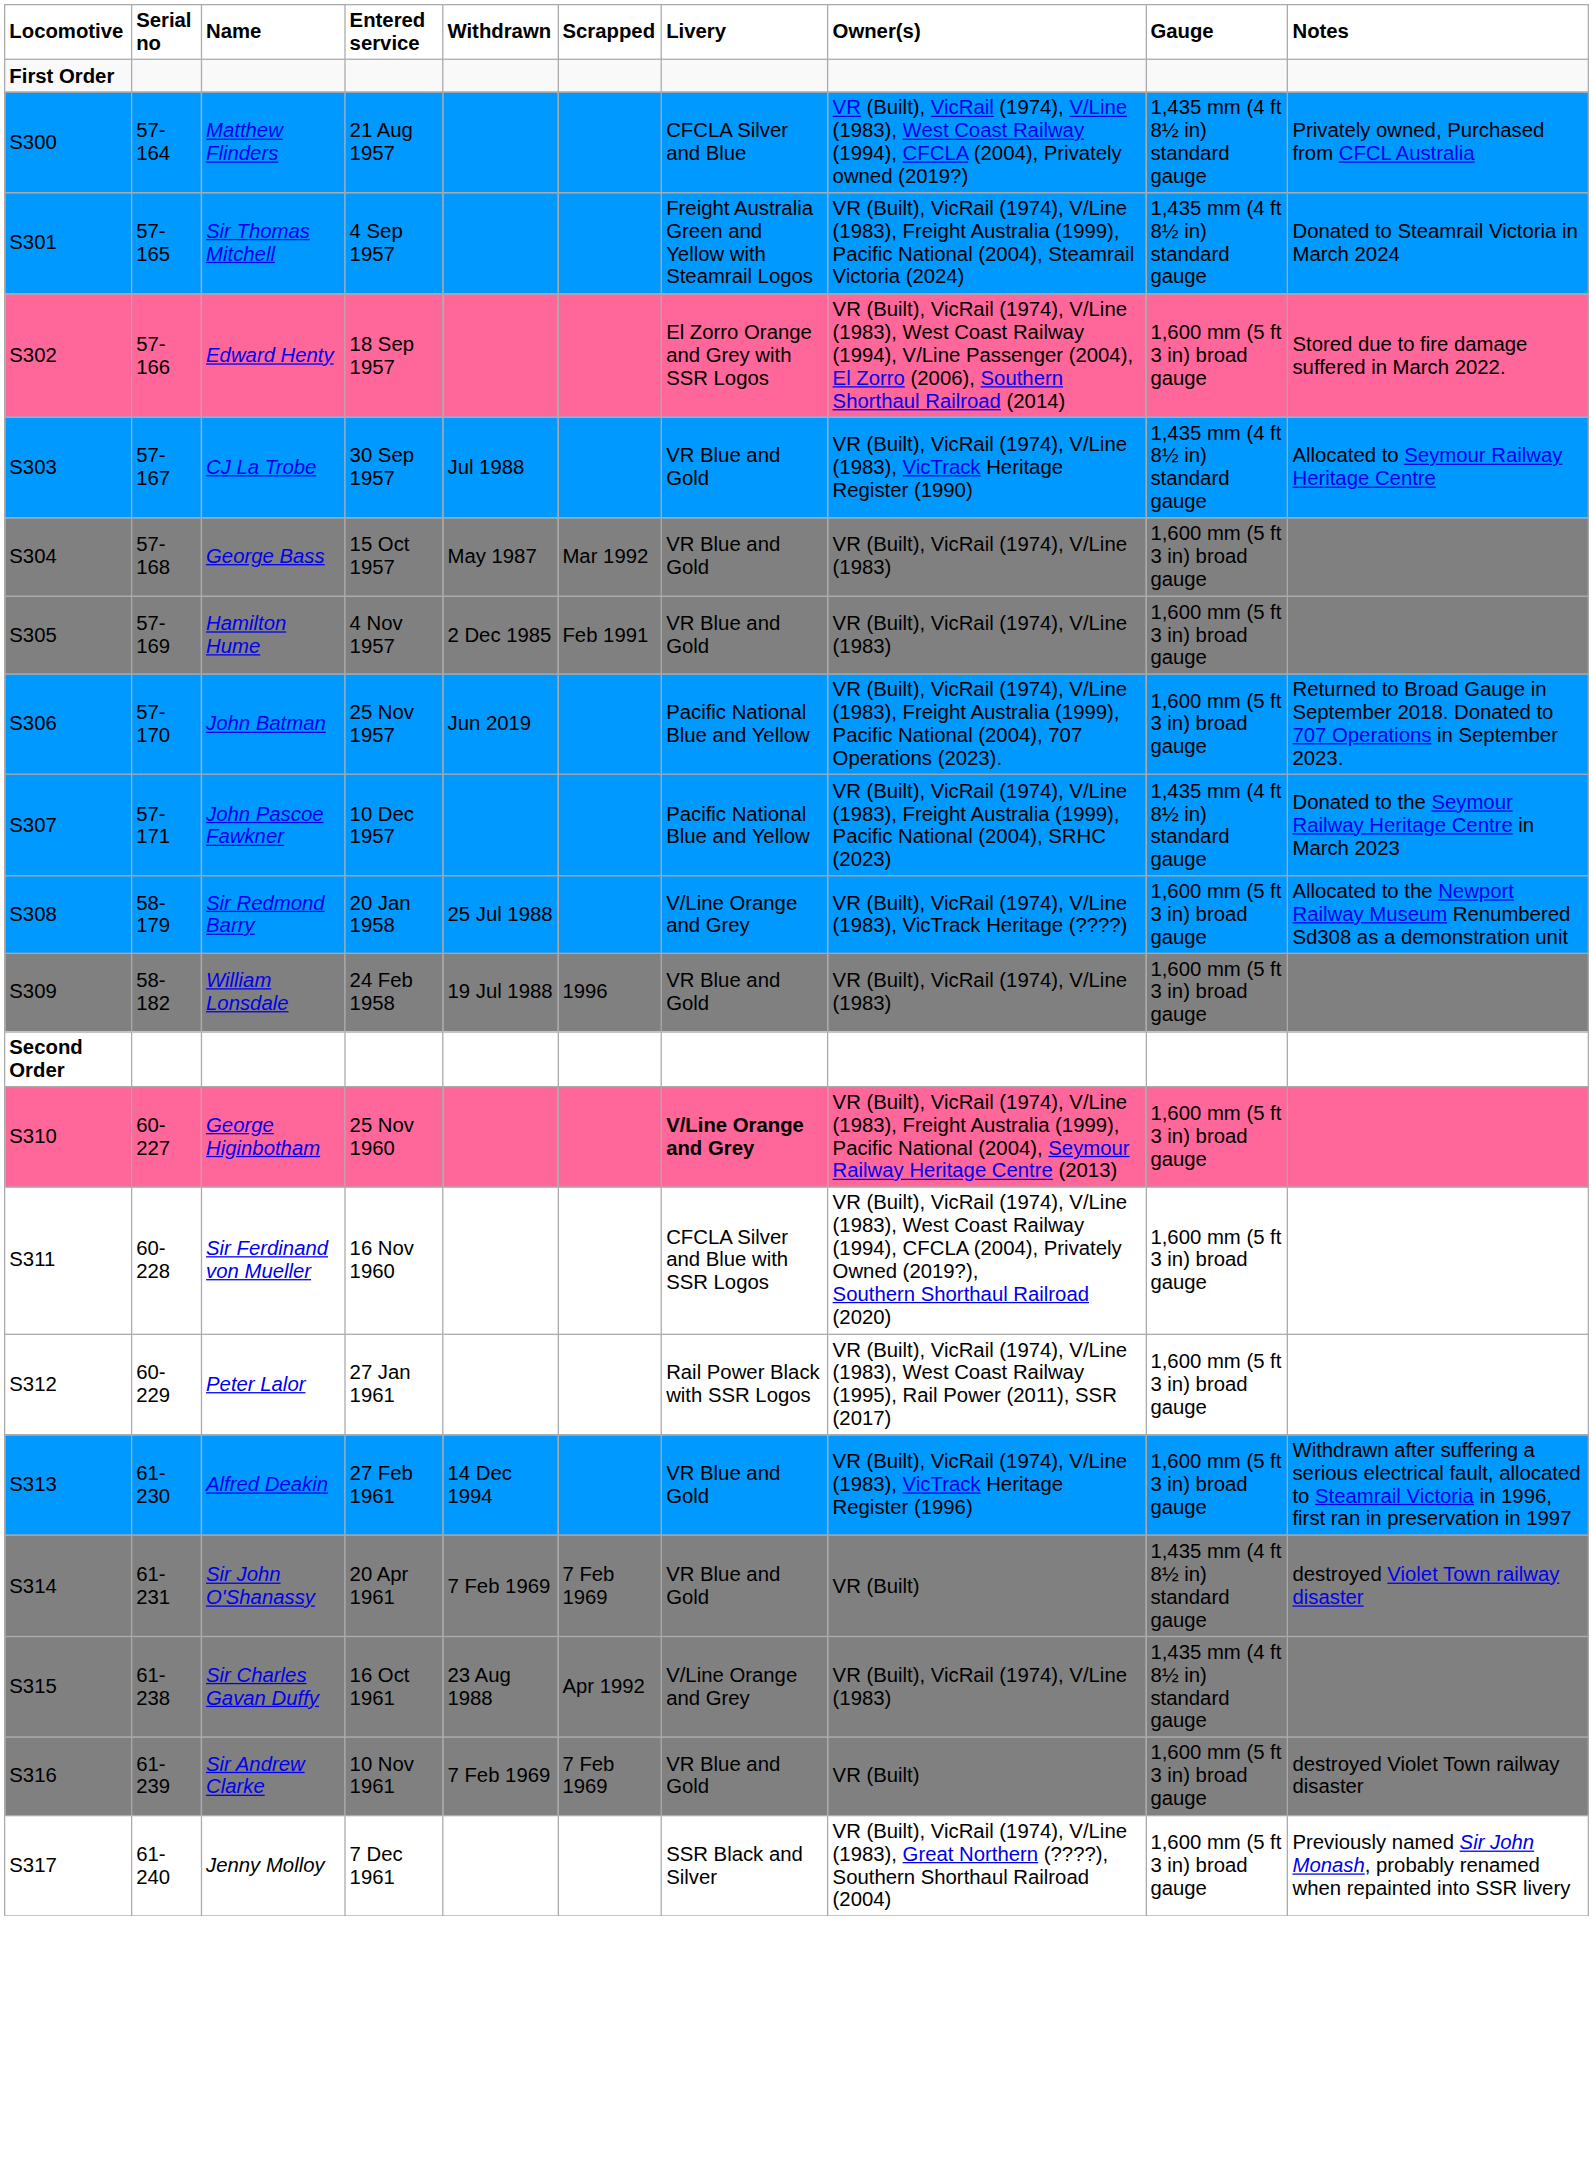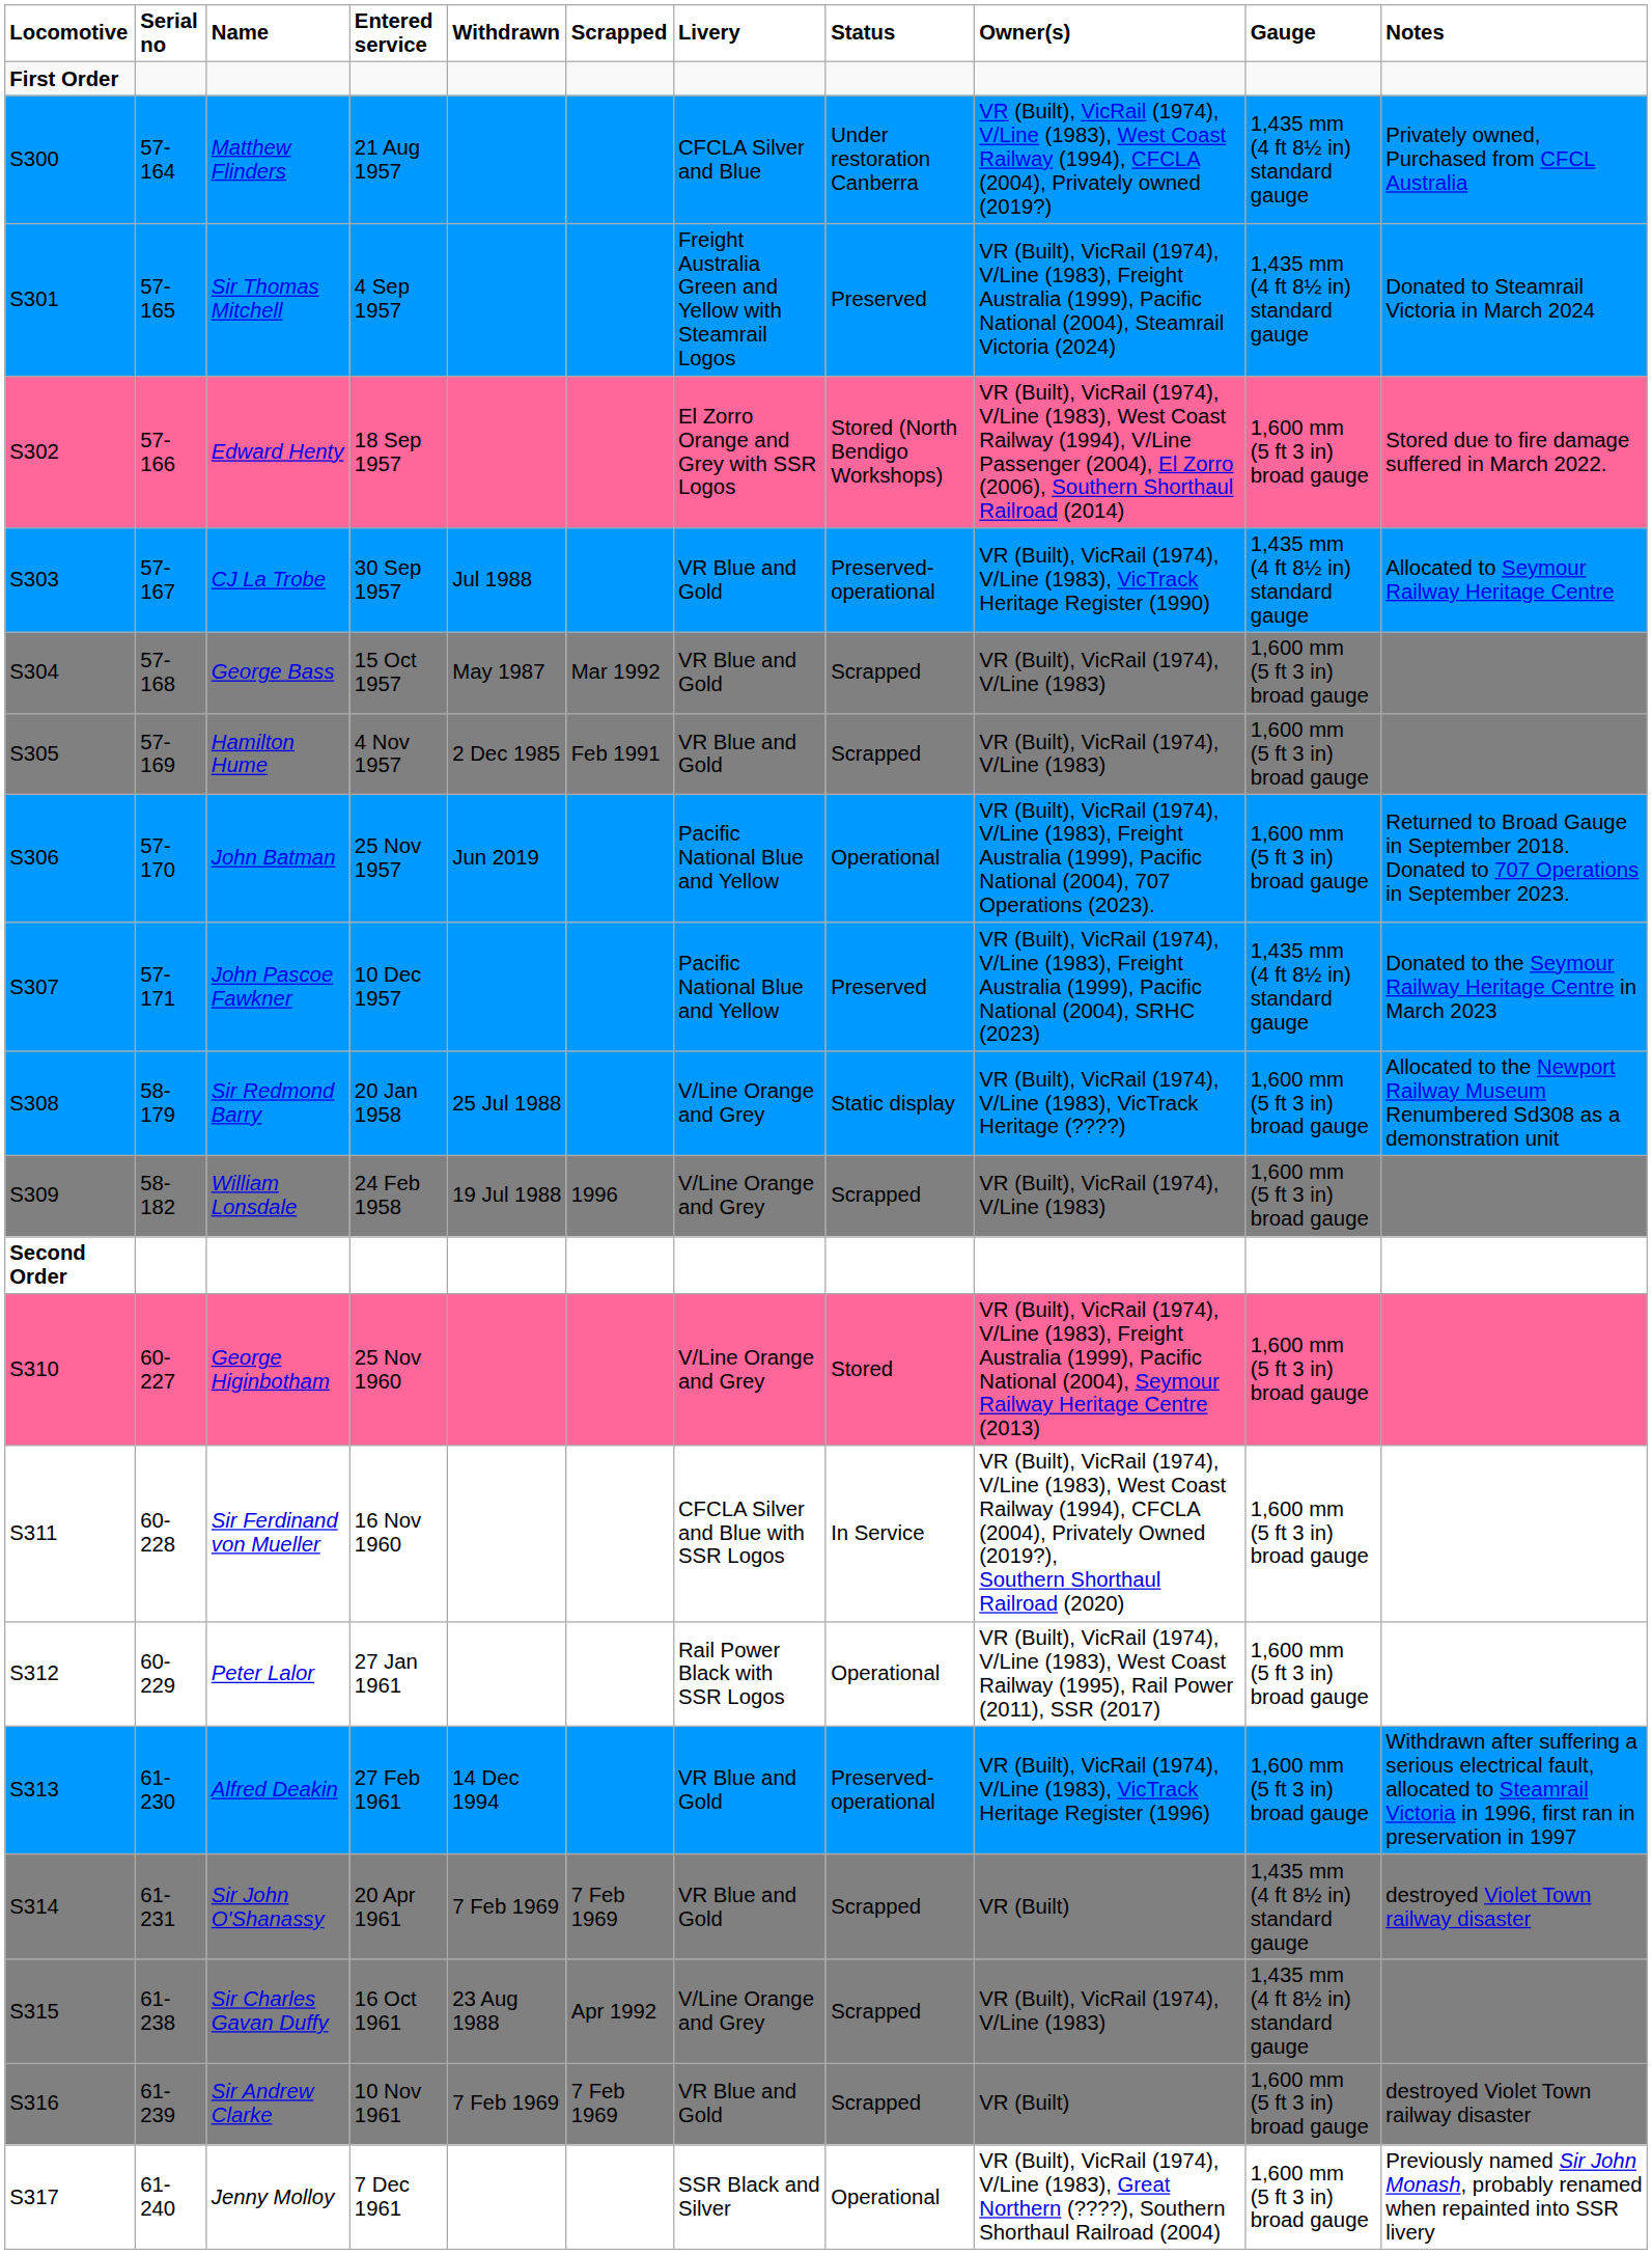 <table class="wikitable sortable">
 <tr bgcolor="#FFFFFF">
 <td><strong>Locomotive</strong></td>
 <td><strong>Serial no</strong></td>
 <td><strong>Name</strong></td>
 <td><strong>Entered service</strong></td>
 <td><strong>Withdrawn</strong></td>
 <td><strong>Scrapped</strong></td>
 <td><strong>Livery</strong></td>
+<td><strong>Status</strong></td>
 <td><strong>Owner(s)</strong></td>
 <td><strong>Gauge</strong></td>
 <td><strong>Notes</strong></td>
 </tr>
 <tr bgcolor=>
 <td><strong>First Order</strong></td>
+<td></td>
 <td></td>
 <td></td>
 <td></td>
 <td></td>
 <td></td>
 <td></td>
 <td></td>
 <td></td>
 <td></td>
 </tr>
 <tr bgcolor=#0099FF>
 <td>S300</td>
 <td>57-164</td>
 <td><em><a href='#'>Matthew Flinders</a></em></td>
 <td>21 Aug 1957</td>
 <td></td>
 <td></td>
 <td>CFCLA Silver and Blue</td>
+<td>Under restoration Canberra</td>
 <td><a href='#'>VR</a> (Built), <a href='#'>VicRail</a> (1974), <a href='#'>V/Line</a> (1983), <a href='#'>West Coast Railway</a> (1994), <a href='#'>CFCLA</a> (2004), Privately owned (2019?)</td>
 <td>1,435 mm (4 ft 8½ in) standard gauge</td>
 <td>Privately owned, Purchased from <a href='#'>CFCL Australia</a></td>
 </tr>
 <tr bgcolor="#0099FF">
 <td>S301</td>
 <td>57-165</td>
 <td><em><a href='#'>Sir Thomas Mitchell</a></em></td>
 <td>4 Sep 1957</td>
 <td></td>
 <td></td>
 <td>Freight Australia Green and Yellow with Steamrail Logos</td>
+<td>Preserved</td>
 <td>VR (Built), VicRail (1974), V/Line (1983), Freight Australia (1999), Pacific National (2004), Steamrail Victoria (2024)</td>
 <td>1,435 mm (4 ft 8½ in) standard gauge</td>
 <td>Donated to Steamrail Victoria in March 2024</td>
 </tr>
 <tr bgcolor=#FF6699>
 <td>S302</td>
 <td>57-166</td>
 <td><em><a href='#'>Edward Henty</a></em></td>
 <td>18 Sep 1957</td>
 <td></td>
 <td></td>
 <td>El Zorro Orange and Grey with SSR Logos</td>
+<td>Stored (North Bendigo Workshops)</td>
 <td>VR (Built), VicRail (1974), V/Line (1983), West Coast Railway (1994), V/Line Passenger (2004), <a href='#'>El Zorro</a> (2006), <a href='#'>Southern Shorthaul Railroad</a> (2014)</td>
 <td>1,600 mm (5 ft 3 in) broad gauge</td>
 <td>Stored due to fire damage suffered in March 2022.</td>
 </tr>
 <tr bgcolor="#0099FF">
 <td>S303</td>
 <td>57-167</td>
 <td><em><a href='#'>CJ La Trobe</a></em></td>
 <td>30 Sep 1957</td>
 <td>Jul 1988</td>
 <td></td>
 <td>VR Blue and Gold</td>
+<td>Preserved-operational</td>
 <td>VR (Built), VicRail (1974), V/Line (1983), <a href='#'>VicTrack</a> Heritage Register (1990)</td>
 <td>1,435 mm (4 ft 8½ in) standard gauge</td>
 <td>Allocated to <a href='#'>Seymour Railway Heritage Centre</a></td>
 </tr>
 <tr bgcolor="#808080">
 <td>S304</td>
 <td>57-168</td>
 <td><em><a href='#'>George Bass</a></em></td>
 <td>15 Oct 1957</td>
 <td>May 1987</td>
 <td>Mar 1992</td>
 <td>VR Blue and Gold</td>
+<td>Scrapped</td>
 <td>VR (Built), VicRail (1974), V/Line (1983)</td>
 <td>1,600 mm (5 ft 3 in) broad gauge</td>
 <td></td>
 </tr>
 <tr bgcolor="#808080">
 <td>S305</td>
 <td>57-169</td>
 <td><em><a href='#'>Hamilton Hume</a></em></td>
 <td>4 Nov 1957</td>
 <td>2 Dec 1985</td>
 <td>Feb 1991</td>
 <td>VR Blue and Gold</td>
+<td>Scrapped</td>
 <td>VR (Built), VicRail (1974), V/Line (1983)</td>
 <td>1,600 mm (5 ft 3 in) broad gauge</td>
 <td></td>
 </tr>
 <tr bgcolor=#0099FF>
 <td>S306</td>
 <td>57-170</td>
 <td><em><a href='#'>John Batman</a></em></td>
 <td>25 Nov 1957</td>
 <td>Jun 2019</td>
 <td></td>
 <td>Pacific National Blue and Yellow</td>
+<td>Operational</td>
 <td>VR (Built), VicRail (1974), V/Line (1983), Freight Australia (1999), Pacific National (2004), 707 Operations (2023).</td>
 <td>1,600 mm (5 ft 3 in) broad gauge</td>
 <td>Returned to Broad Gauge in September 2018. Donated to <a href='#'>707 Operations</a> in September 2023.</td>
 </tr>
 <tr bgcolor=#0099FF>
 <td>S307</td>
 <td>57-171</td>
 <td><em><a href='#'>John Pascoe Fawkner</a></em></td>
 <td>10 Dec 1957</td>
 <td></td>
 <td></td>
 <td>Pacific National Blue and Yellow</td>
+<td>Preserved</td>
 <td>VR (Built), VicRail (1974), V/Line (1983), Freight Australia (1999), Pacific National (2004), SRHC (2023)</td>
 <td>1,435 mm (4 ft 8½ in) standard gauge</td>
 <td>Donated to the <a href='#'>Seymour Railway Heritage Centre</a> in March 2023</td>
 </tr>
 <tr bgcolor="#0099FF">
 <td>S308</td>
 <td>58-179</td>
 <td><em><a href='#'>Sir Redmond Barry</a></em></td>
 <td>20 Jan 1958</td>
 <td>25 Jul 1988</td>
 <td></td>
 <td>V/Line Orange and Grey</td>
+<td>Static display</td>
 <td>VR (Built), VicRail (1974), V/Line (1983), VicTrack Heritage (????)</td>
 <td>1,600 mm (5 ft 3 in) broad gauge</td>
 <td>Allocated to the <a href='#'>Newport Railway Museum</a> Renumbered Sd308 as a demonstration unit</td>
 </tr>
 <tr bgcolor="#808080">
 <td>S309</td>
 <td>58-182</td>
 <td><em><a href='#'>William Lonsdale</a></em></td>
 <td>24 Feb 1958</td>
 <td>19 Jul 1988</td>
 <td>1996</td>
-<td>VR Blue and Gold</td>
+<td>V/Line Orange and Grey</td>
+<td>Scrapped</td>
 <td>VR (Built), VicRail (1974), V/Line (1983)</td>
 <td>1,600 mm (5 ft 3 in) broad gauge</td>
 <td></td>
 </tr>
 <tr bgcolor=FFFFFF>
 <td><strong>Second Order</strong></td>
+<td></td>
 <td></td>
 <td></td>
 <td></td>
 <td></td>
 <td></td>
 <td></td>
 <td></td>
 <td></td>
 <td></td>
 </tr>
 <tr bgcolor="#FF6699">
 <td>S310</td>
 <td>60-227</td>
 <td><em><a href='#'>George Higinbotham</a></em></td>
 <td>25 Nov 1960</td>
 <td></td>
 <td></td>
-<td><strong>V/Line Orange and Grey</strong></td>
+<td>V/Line Orange and Grey</td>
+<td>Stored</td>
 <td>VR (Built), VicRail (1974), V/Line (1983), Freight Australia (1999), Pacific National (2004), <a href='#'>Seymour Railway Heritage Centre</a> (2013)</td>
 <td>1,600 mm (5 ft 3 in) broad gauge</td>
 <td></td>
 </tr>
 <tr bgcolor="#FFFFFF">
 <td>S311</td>
 <td>60-228</td>
 <td><em><a href='#'>Sir Ferdinand von Mueller</a></em></td>
 <td>16 Nov 1960</td>
 <td></td>
 <td></td>
 <td>CFCLA Silver and Blue with SSR Logos</td>
+<td>In Service</td>
 <td>VR (Built), VicRail (1974), V/Line (1983), West Coast Railway (1994), CFCLA (2004), Privately Owned (2019?),<br><a href='#'>Southern Shorthaul Railroad</a> (2020)</td>
 <td>1,600 mm (5 ft 3 in) broad gauge</td>
 <td></td>
 </tr>
 <tr bgcolor="#FFFFFF">
 <td>S312</td>
 <td>60-229</td>
 <td><em><a href='#'>Peter Lalor</a></em></td>
 <td>27 Jan 1961</td>
 <td></td>
 <td></td>
 <td>Rail Power Black with SSR Logos</td>
+<td>Operational</td>
 <td>VR (Built), VicRail (1974), V/Line (1983), West Coast Railway (1995), Rail Power (2011), SSR (2017)</td>
 <td>1,600 mm (5 ft 3 in) broad gauge</td>
 <td></td>
 </tr>
 <tr bgcolor="#0099FF">
 <td>S313</td>
 <td>61-230</td>
 <td><em><a href='#'>Alfred Deakin</a></em></td>
 <td>27 Feb 1961</td>
 <td>14 Dec 1994</td>
 <td></td>
 <td>VR Blue and Gold</td>
+<td>Preserved-operational</td>
 <td>VR (Built), VicRail (1974), V/Line (1983), <a href='#'>VicTrack</a> Heritage Register (1996)</td>
 <td>1,600 mm (5 ft 3 in) broad gauge</td>
 <td>Withdrawn after suffering a serious electrical fault, allocated to <a href='#'>Steamrail Victoria</a> in 1996, first ran in preservation in 1997</td>
 </tr>
 <tr bgcolor="#808080">
 <td>S314</td>
 <td>61-231</td>
 <td><em><a href='#'>Sir John O'Shanassy</a></em></td>
 <td>20 Apr 1961</td>
 <td>7 Feb 1969</td>
 <td>7 Feb 1969</td>
 <td>VR Blue and Gold</td>
+<td>Scrapped</td>
 <td>VR (Built)</td>
 <td>1,435 mm (4 ft 8½ in) standard gauge</td>
 <td>destroyed <a href='#'>Violet Town railway disaster</a></td>
 </tr>
 <tr bgcolor="#808080">
 <td>S315</td>
 <td>61-238</td>
 <td><em><a href='#'>Sir Charles Gavan Duffy</a></em></td>
 <td>16 Oct 1961</td>
 <td>23 Aug 1988</td>
 <td>Apr 1992</td>
 <td>V/Line Orange and Grey</td>
+<td>Scrapped</td>
 <td>VR (Built), VicRail (1974), V/Line (1983)</td>
 <td>1,435 mm (4 ft 8½ in) standard gauge</td>
 <td></td>
 </tr>
 <tr bgcolor="#808080">
 <td>S316</td>
 <td>61-239</td>
 <td><em><a href='#'>Sir Andrew Clarke</a></em></td>
 <td>10 Nov 1961</td>
 <td>7 Feb 1969</td>
 <td>7 Feb 1969</td>
 <td>VR Blue and Gold</td>
+<td>Scrapped</td>
 <td>VR (Built)</td>
 <td>1,600 mm (5 ft 3 in) broad gauge</td>
 <td>destroyed Violet Town railway disaster</td>
 </tr>
 <tr bgcolor="#FFFFFF">
 <td>S317</td>
 <td>61-240</td>
 <td><em>Jenny Molloy</em></td>
 <td>7 Dec 1961</td>
 <td></td>
 <td></td>
 <td>SSR Black and Silver</td>
+<td>Operational</td>
 <td>VR (Built), VicRail (1974), V/Line (1983), <a href='#'>Great Northern</a> (????), Southern Shorthaul Railroad (2004)</td>
 <td>1,600 mm (5 ft 3 in) broad gauge</td>
 <td>Previously named <em><a href='#'>Sir John Monash</a></em>, probably renamed when repainted into SSR livery</td>
 </tr>
 </table>
